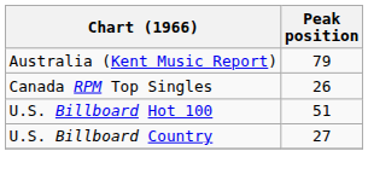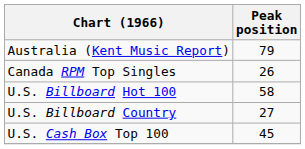 <table class="wikitable sortable">
 <tr>
 <th align="left">Chart (1966)</th>
 <th align="left">Peak<br>position</th>
 </tr>
 <tr>
 <td>Australia (<a href='#'>Kent Music Report</a>)</td>
 <td style="text-align:center;">79</td>
 </tr>
 <tr>
 <td>Canada <em><a href='#'>RPM</a></em> Top Singles </td>
 <td style="text-align:center;">26</td>
 </tr>
 <tr>
 <td>U.S. <em><a href='#'>Billboard</a></em> <a href='#'>Hot 100</a></td>
-<td style="text-align:center;">51</td>
+<td style="text-align:center;">58</td>
 </tr>
 <tr>
 <td>U.S. <em>Billboard</em> <a href='#'>Country</a></td>
 <td style="text-align:center;">27</td>
 </tr>
 <tr>
+<td>U.S. <em><a href='#'>Cash Box</a></em> Top 100 </td>
+<td style="text-align:center;">45</td>
+</tr>
+<tr>
 </tr>
 </table>
